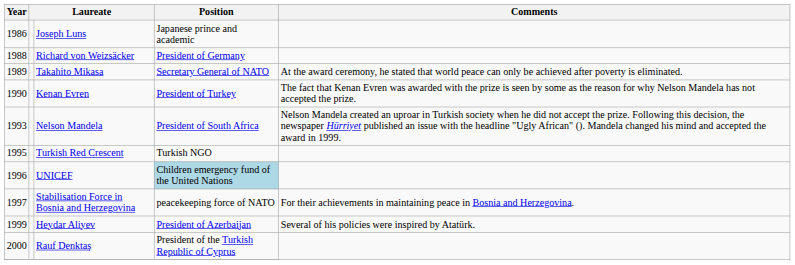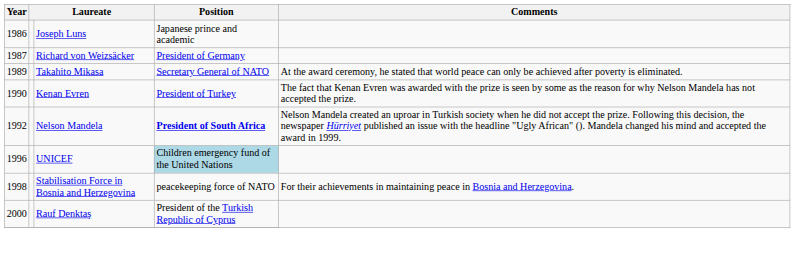 <table class="wikitable">
 <tr>
 <th>Year</th>
 <th colspan=2>Laureate</th>
 <th>Position</th>
 <th>Comments</th>
 </tr>
 <tr>
 <td>1986</td>
 <td></td>
 <td><a href='#'>Joseph Luns</a></td>
 <td>Japanese prince and academic</td>
 <td></td>
 </tr>
 <tr>
-<td>1988</td>
+<td>1987</td>
 <td></td>
 <td><a href='#'>Richard von Weizsäcker</a></td>
 <td><a href='#'>President of Germany</a></td>
 <td></td>
 </tr>
 <tr>
 <td>1989</td>
 <td></td>
 <td><a href='#'>Takahito Mikasa</a></td>
 <td><a href='#'>Secretary General of NATO</a></td>
 <td>At the award ceremony, he stated that world peace can only be achieved after poverty is eliminated.</td>
 </tr>
 <tr>
 <td>1990</td>
 <td></td>
 <td><a href='#'>Kenan Evren</a></td>
 <td><a href='#'>President of Turkey</a></td>
 <td>The fact that Kenan Evren was awarded with the prize is seen by some as the reason for why Nelson Mandela has not accepted the prize.</td>
 </tr>
 <tr>
-<td>1993</td>
+<td>1992</td>
 <td></td>
 <td><a href='#'>Nelson Mandela</a></td>
-<td><a href='#'>President of South Africa</a></td>
+<td><strong><a href='#'>President of South Africa</a></strong></td>
 <td>Nelson Mandela created an uproar in Turkish society when he did not accept the prize. Following this decision, the newspaper <em><a href='#'>Hürriyet</a></em> published an issue with the headline "Ugly African" (). Mandela changed his mind and accepted the award in 1999.</td>
-</tr>
-<tr>
-<td>1995</td>
-<td></td>
-<td><a href='#'>Turkish Red Crescent</a></td>
-<td>Turkish NGO</td>
-<td></td>
 </tr>
 <tr>
 <td>1996</td>
 <td></td>
 <td><a href='#'>UNICEF</a></td>
 <td style="background: lightblue;">Children emergency fund of the United Nations</td>
 <td></td>
 </tr>
 <tr>
-<td>1997</td>
+<td>1998</td>
 <td></td>
 <td><a href='#'>Stabilisation Force in Bosnia and Herzegovina</a></td>
 <td>peacekeeping force of NATO</td>
 <td>For their achievements in maintaining peace in <a href='#'>Bosnia and Herzegovina</a>.</td>
-</tr>
-<tr>
-<td>1999</td>
-<td></td>
-<td><a href='#'>Heydar Aliyev</a></td>
-<td><a href='#'>President of Azerbaijan</a></td>
-<td>Several of his policies were inspired by Atatürk.</td>
 </tr>
 <tr>
 <td>2000</td>
 <td></td>
 <td><a href='#'>Rauf Denktaş</a></td>
 <td>President of the <a href='#'>Turkish Republic of Cyprus</a></td>
 </tr>
 <tr>
 </tr>
 </table>
